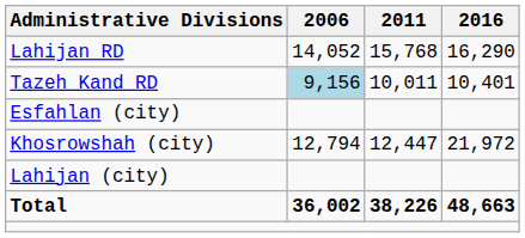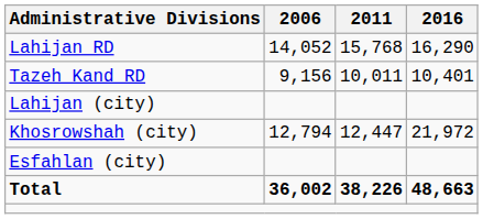 <table class="wikitable">
 <tr>
 <th>Administrative Divisions</th>
 <th>2006</th>
 <th>2011</th>
 <th>2016</th>
 </tr>
 <tr>
 <td><a href='#'>Lahijan RD</a></td>
 <td style="text-align: right;">14,052</td>
 <td style="text-align: right;">15,768</td>
 <td style="text-align: right;">16,290</td>
 </tr>
 <tr>
 <td><a href='#'>Tazeh Kand RD</a></td>
-<td style="background: lightblue; text-align: right;">9,156</td>
+<td style="text-align: right;">9,156</td>
 <td style="text-align: right;">10,011</td>
 <td style="text-align: right;">10,401</td>
 </tr>
 <tr>
-<td><a href='#'>Esfahlan</a> (city)</td>
+<td><a href='#'>Lahijan</a> (city)</td>
 <td style="text-align: right;"></td>
 <td style="text-align: right;"></td>
 <td style="text-align: right;"></td>
 </tr>
 <tr>
 <td><a href='#'>Khosrowshah</a> (city)</td>
 <td style="text-align: right;">12,794</td>
 <td style="text-align: right;">12,447</td>
 <td style="text-align: right;">21,972</td>
 </tr>
 <tr>
-<td><a href='#'>Lahijan</a> (city)</td>
+<td><a href='#'>Esfahlan</a> (city)</td>
 <td style="text-align: right;"></td>
 <td style="text-align: right;"></td>
 <td style="text-align: right;"></td>
 </tr>
 <tr>
 <td><strong>Total</strong></td>
 <td style="text-align: right;"><strong>36,002</strong></td>
 <td style="text-align: right;"><strong>38,226</strong></td>
 <td style="text-align: right;"><strong>48,663</strong></td>
 </tr>
 <tr>
 <td colspan=4></td>
 </tr>
 </table>
